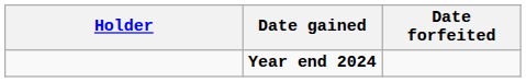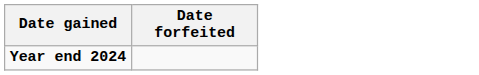 <table class="wikitable nowrap" style="font-size:95%">
 <tr>
-<th style="width:14em;"><a href='#'>Holder</a></th>
 <th style="width:8em;">Date gained</th>
 <th style="width:8em;">Date forfeited</th>
 </tr>
 <tr>
-<td></td>
 <td style="text-align:center;"><strong>Year end 2024</strong></td>
 <td style="text-align:center;"></td>
 </tr>
 </table>
